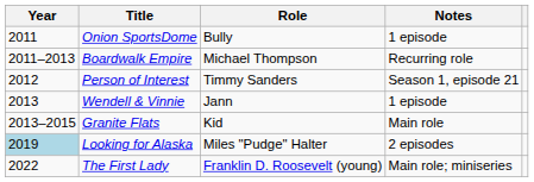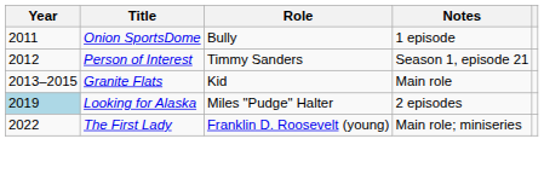 <table class="wikitable sortable">
 <tr>
 <th>Year</th>
 <th>Title</th>
 <th>Role</th>
 <th>Notes</th>
 <th scope="col" class="unsortable"></th>
 </tr>
 <tr>
 <td>2011</td>
 <td><em><a href='#'>Onion SportsDome</a></em></td>
 <td>Bully</td>
 <td>1 episode</td>
 <td style="text-align: center;"></td>
 </tr>
 <tr>
-<td>2011–2013</td>
-<td><em><a href='#'>Boardwalk Empire</a></em></td>
-<td>Michael Thompson</td>
-<td>Recurring role</td>
-<td style="text-align: center;"></td>
-</tr>
-<tr>
 <td>2012</td>
 <td><em><a href='#'>Person of Interest</a></em></td>
 <td>Timmy Sanders</td>
 <td>Season 1, episode 21</td>
-<td style="text-align: center;"></td>
-</tr>
-<tr>
-<td>2013</td>
-<td><em><a href='#'>Wendell & Vinnie</a></em></td>
-<td>Jann</td>
-<td>1 episode</td>
 <td style="text-align: center;"></td>
 </tr>
 <tr>
 <td>2013–2015</td>
 <td><em><a href='#'>Granite Flats</a></em></td>
 <td>Kid</td>
 <td>Main role</td>
 <td style="text-align: center;"></td>
 </tr>
 <tr>
 <td style="background: lightblue;">2019</td>
 <td><em><a href='#'>Looking for Alaska</a></em></td>
 <td>Miles "Pudge" Halter</td>
 <td>2 episodes</td>
 <td style="text-align: center;"></td>
 </tr>
 <tr>
 <td>2022</td>
 <td data-sort-value="First Lady, The"><em><a href='#'>The First Lady</a></em></td>
 <td><a href='#'>Franklin D. Roosevelt</a> (young)</td>
 <td>Main role; miniseries</td>
 <td style="text-align: center;"></td>
 </tr>
 </table>
